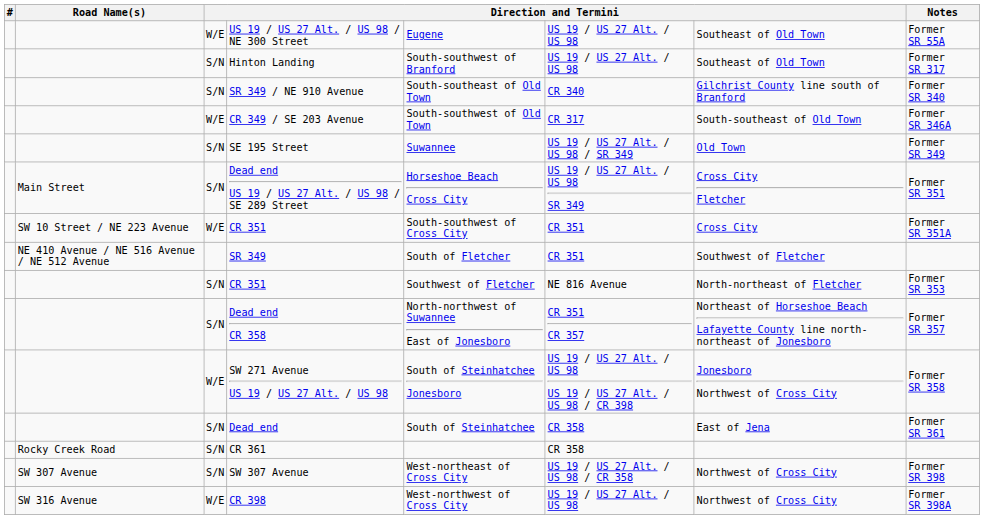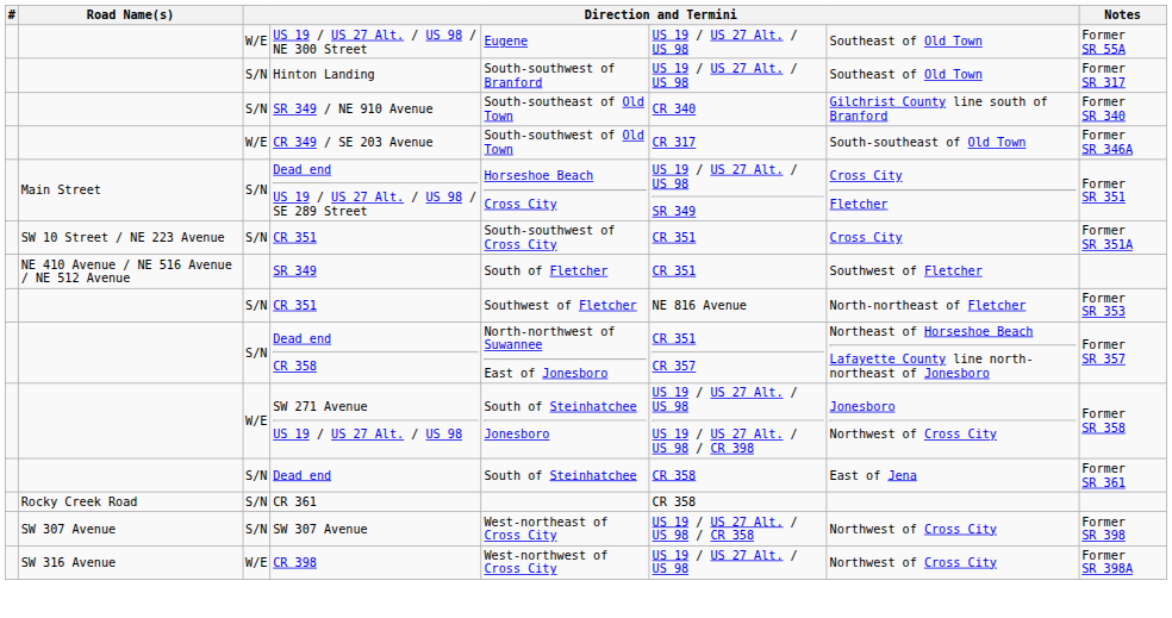 <table class="wikitable">
 <tr>
 <th align=center>#</th>
 <th>Road Name(s)</th>
 <th colspan=5>Direction and Termini</th>
 <th>Notes</th>
 </tr>
 <tr>
 <td></td>
 <td></td>
 <td>W/E</td>
 <td><a href='#'>US 19</a> / <a href='#'>US 27 Alt.</a> / <a href='#'>US 98</a> / NE 300 Street</td>
 <td><a href='#'>Eugene</a></td>
 <td><a href='#'>US 19</a> / <a href='#'>US 27 Alt.</a> / <a href='#'>US 98</a></td>
 <td>Southeast of <a href='#'>Old Town</a></td>
 <td>Former <a href='#'>SR 55A</a></td>
 </tr>
 <tr>
 <td></td>
 <td></td>
 <td>S/N</td>
 <td>Hinton Landing</td>
 <td>South-southwest of <a href='#'>Branford</a></td>
 <td><a href='#'>US 19</a> / <a href='#'>US 27 Alt.</a> / <a href='#'>US 98</a></td>
 <td>Southeast of <a href='#'>Old Town</a></td>
 <td>Former <a href='#'>SR 317</a></td>
 </tr>
 <tr>
 <td></td>
 <td></td>
 <td>S/N</td>
 <td><a href='#'>SR 349</a> / NE 910 Avenue</td>
 <td>South-southeast of <a href='#'>Old Town</a></td>
 <td><a href='#'>CR 340</a></td>
 <td><a href='#'>Gilchrist County</a> line south of <a href='#'>Branford</a></td>
 <td>Former <a href='#'>SR 340</a></td>
 </tr>
 <tr>
 <td></td>
 <td></td>
 <td>W/E</td>
 <td><a href='#'>CR 349</a> / SE 203 Avenue</td>
 <td>South-southwest of <a href='#'>Old Town</a></td>
 <td><a href='#'>CR 317</a></td>
 <td>South-southeast of <a href='#'>Old Town</a></td>
 <td>Former <a href='#'>SR 346A</a></td>
 </tr>
 <tr>
 <td></td>
-<td></td>
-<td>S/N</td>
-<td>SE 195 Street</td>
-<td><a href='#'>Suwannee</a></td>
-<td><a href='#'>US 19</a> / <a href='#'>US 27 Alt.</a> / <a href='#'>US 98</a> / <a href='#'>SR 349</a></td>
-<td><a href='#'>Old Town</a></td>
-<td>Former <a href='#'>SR 349</a></td>
-</tr>
-<tr>
-<td></td>
 <td>Main Street</td>
 <td>S/N</td>
 <td><a href='#'>Dead end</a><hr><a href='#'>US 19</a> / <a href='#'>US 27 Alt.</a> / <a href='#'>US 98</a> / SE 289 Street</td>
 <td><a href='#'>Horseshoe Beach</a><hr><a href='#'>Cross City</a></td>
 <td><a href='#'>US 19</a> / <a href='#'>US 27 Alt.</a> / <a href='#'>US 98</a><hr><a href='#'>SR 349</a></td>
 <td><a href='#'>Cross City</a><hr><a href='#'>Fletcher</a></td>
 <td>Former <a href='#'>SR 351</a></td>
 </tr>
 <tr>
 <td></td>
 <td>SW 10 Street / NE 223 Avenue</td>
-<td>W/E</td>
+<td>S/N</td>
 <td><a href='#'>CR 351</a></td>
 <td>South-southwest of <a href='#'>Cross City</a></td>
 <td><a href='#'>CR 351</a></td>
 <td><a href='#'>Cross City</a></td>
 <td>Former <a href='#'>SR 351A</a></td>
 </tr>
 <tr>
 <td></td>
 <td>NE 410 Avenue / NE 516 Avenue / NE 512 Avenue</td>
 <td></td>
 <td><a href='#'>SR 349</a></td>
 <td>South of <a href='#'>Fletcher</a></td>
 <td><a href='#'>CR 351</a></td>
 <td>Southwest of <a href='#'>Fletcher</a></td>
 <td></td>
 </tr>
 <tr>
 <td></td>
 <td></td>
 <td>S/N</td>
 <td><a href='#'>CR 351</a></td>
 <td>Southwest of <a href='#'>Fletcher</a></td>
 <td>NE 816 Avenue</td>
 <td>North-northeast of <a href='#'>Fletcher</a></td>
 <td>Former <a href='#'>SR 353</a></td>
 </tr>
 <tr>
 <td></td>
 <td></td>
 <td>S/N</td>
 <td><a href='#'>Dead end</a><hr><a href='#'>CR 358</a></td>
 <td>North-northwest of <a href='#'>Suwannee</a><hr>East of <a href='#'>Jonesboro</a></td>
 <td><a href='#'>CR 351</a><hr><a href='#'>CR 357</a></td>
 <td>Northeast of <a href='#'>Horseshoe Beach</a><hr><a href='#'>Lafayette County</a> line north-northeast of <a href='#'>Jonesboro</a></td>
 <td>Former <a href='#'>SR 357</a></td>
 </tr>
 <tr>
 <td></td>
 <td></td>
 <td>W/E</td>
 <td>SW 271 Avenue<hr><a href='#'>US 19</a> / <a href='#'>US 27 Alt.</a> / <a href='#'>US 98</a></td>
 <td>South of <a href='#'>Steinhatchee</a><hr><a href='#'>Jonesboro</a></td>
 <td><a href='#'>US 19</a> / <a href='#'>US 27 Alt.</a> / <a href='#'>US 98</a><hr><a href='#'>US 19</a> / <a href='#'>US 27 Alt.</a> / <a href='#'>US 98</a> / <a href='#'>CR 398</a></td>
 <td><a href='#'>Jonesboro</a><hr>Northwest of <a href='#'>Cross City</a></td>
 <td>Former <a href='#'>SR 358</a></td>
 </tr>
 <tr>
 <td></td>
 <td></td>
 <td>S/N</td>
 <td><a href='#'>Dead end</a></td>
 <td>South of <a href='#'>Steinhatchee</a></td>
 <td><a href='#'>CR 358</a></td>
 <td>East of <a href='#'>Jena</a></td>
 <td>Former <a href='#'>SR 361</a></td>
 </tr>
 <tr>
 <td></td>
 <td>Rocky Creek Road</td>
 <td>S/N</td>
 <td>CR 361</td>
 <td></td>
 <td>CR 358</td>
 <td></td>
 <td></td>
 </tr>
 <tr>
 <td></td>
 <td>SW 307 Avenue</td>
 <td>S/N</td>
 <td>SW 307 Avenue</td>
 <td>West-northeast of <a href='#'>Cross City</a></td>
 <td><a href='#'>US 19</a> / <a href='#'>US 27 Alt.</a> / <a href='#'>US 98</a> / <a href='#'>CR 358</a></td>
 <td>Northwest of <a href='#'>Cross City</a></td>
 <td>Former <a href='#'>SR 398</a></td>
 </tr>
 <tr>
 <td></td>
 <td>SW 316 Avenue</td>
 <td>W/E</td>
 <td><a href='#'>CR 398</a></td>
 <td>West-northwest of <a href='#'>Cross City</a></td>
 <td><a href='#'>US 19</a> / <a href='#'>US 27 Alt.</a> / <a href='#'>US 98</a></td>
 <td>Northwest of <a href='#'>Cross City</a></td>
 <td>Former <a href='#'>SR 398A</a></td>
 </tr>
 </table>
